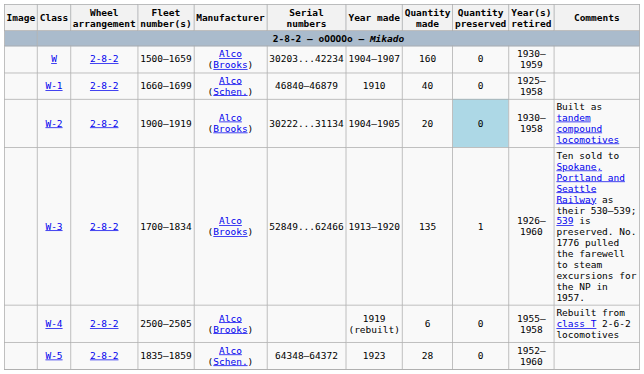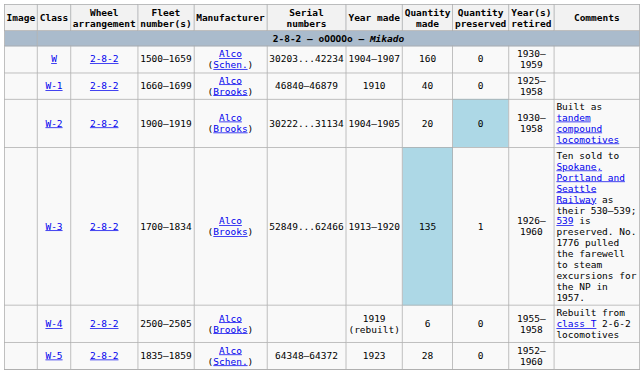 <table class="wikitable" style="text-align:center">
 <tr style="background:#AABBCC; font-weight:bold">
 <th>Image</th>
 <th>Class</th>
 <th>Wheel<br>arrangement</th>
 <th>Fleet<br>number(s)</th>
 <th>Manufacturer</th>
 <th>Serial<br>numbers</th>
 <th>Year made</th>
 <th>Quantity<br>made</th>
 <th>Quantity<br>preserved</th>
 <th>Year(s) retired</th>
 <th>Comments</th>
 </tr>
 <tr style="background:#AABBCC; font-weight:bold">
 <td></td>
 <td colspan="10">2-8-2 — oOOOOo — <em>Mikado</em></td>
 </tr>
 <tr>
 <td></td>
 <td><a href='#'>W</a></td>
 <td><a href='#'>2-8-2</a></td>
 <td>1500–1659</td>
-<td><a href='#'>Alco</a> (<a href='#'>Brooks</a>)</td>
+<td><a href='#'>Alco</a> (<a href='#'>Schen.</a>)</td>
 <td>30203...42234</td>
 <td>1904–1907</td>
 <td>160</td>
 <td>0</td>
 <td>1930–1959</td>
 <td align=left></td>
 </tr>
 <tr>
 <td></td>
 <td><a href='#'>W-1</a></td>
 <td><a href='#'>2-8-2</a></td>
 <td>1660–1699</td>
-<td><a href='#'>Alco</a> (<a href='#'>Schen.</a>)</td>
+<td><a href='#'>Alco</a> (<a href='#'>Brooks</a>)</td>
 <td>46840–46879</td>
 <td>1910</td>
 <td>40</td>
 <td>0</td>
 <td>1925–1958</td>
 <td align=left></td>
 </tr>
 <tr>
 <td></td>
 <td><a href='#'>W-2</a></td>
 <td><a href='#'>2-8-2</a></td>
 <td>1900–1919</td>
 <td><a href='#'>Alco</a> (<a href='#'>Brooks</a>)</td>
 <td>30222...31134</td>
 <td>1904–1905</td>
 <td>20</td>
 <td style="background: lightblue;">0</td>
 <td>1930–1958</td>
 <td align=left>Built as <a href='#'>tandem compound locomotives</a></td>
 </tr>
 <tr>
 <td></td>
 <td><a href='#'>W-3</a></td>
 <td><a href='#'>2-8-2</a></td>
 <td>1700–1834</td>
 <td><a href='#'>Alco</a> (<a href='#'>Brooks</a>)</td>
 <td>52849...62466</td>
 <td>1913–1920</td>
-<td>135</td>
+<td style="background: lightblue;">135</td>
 <td>1</td>
 <td>1926–1960</td>
 <td align=left>Ten sold to <a href='#'>Spokane, Portland and Seattle Railway</a> as their 530–539; <a href='#'>539</a> is preserved. No. 1776 pulled the farewell to steam excursions for the NP in 1957.</td>
 </tr>
 <tr>
 <td></td>
 <td><a href='#'>W-4</a></td>
 <td><a href='#'>2-8-2</a></td>
 <td>2500–2505</td>
 <td><a href='#'>Alco</a> (<a href='#'>Brooks</a>)</td>
 <td></td>
 <td>1919 (rebuilt)</td>
 <td>6</td>
 <td>0</td>
 <td>1955–1958</td>
 <td align=left>Rebuilt from <a href='#'>class T</a> 2-6-2 locomotives</td>
 </tr>
 <tr>
 <td></td>
 <td><a href='#'>W-5</a></td>
 <td><a href='#'>2-8-2</a></td>
 <td>1835–1859</td>
 <td><a href='#'>Alco</a> (<a href='#'>Schen.</a>)</td>
 <td>64348–64372</td>
 <td>1923</td>
 <td>28</td>
 <td>0</td>
 <td>1952–1960</td>
 <td align=left></td>
 </tr>
 <tr>
 </tr>
 </table>
